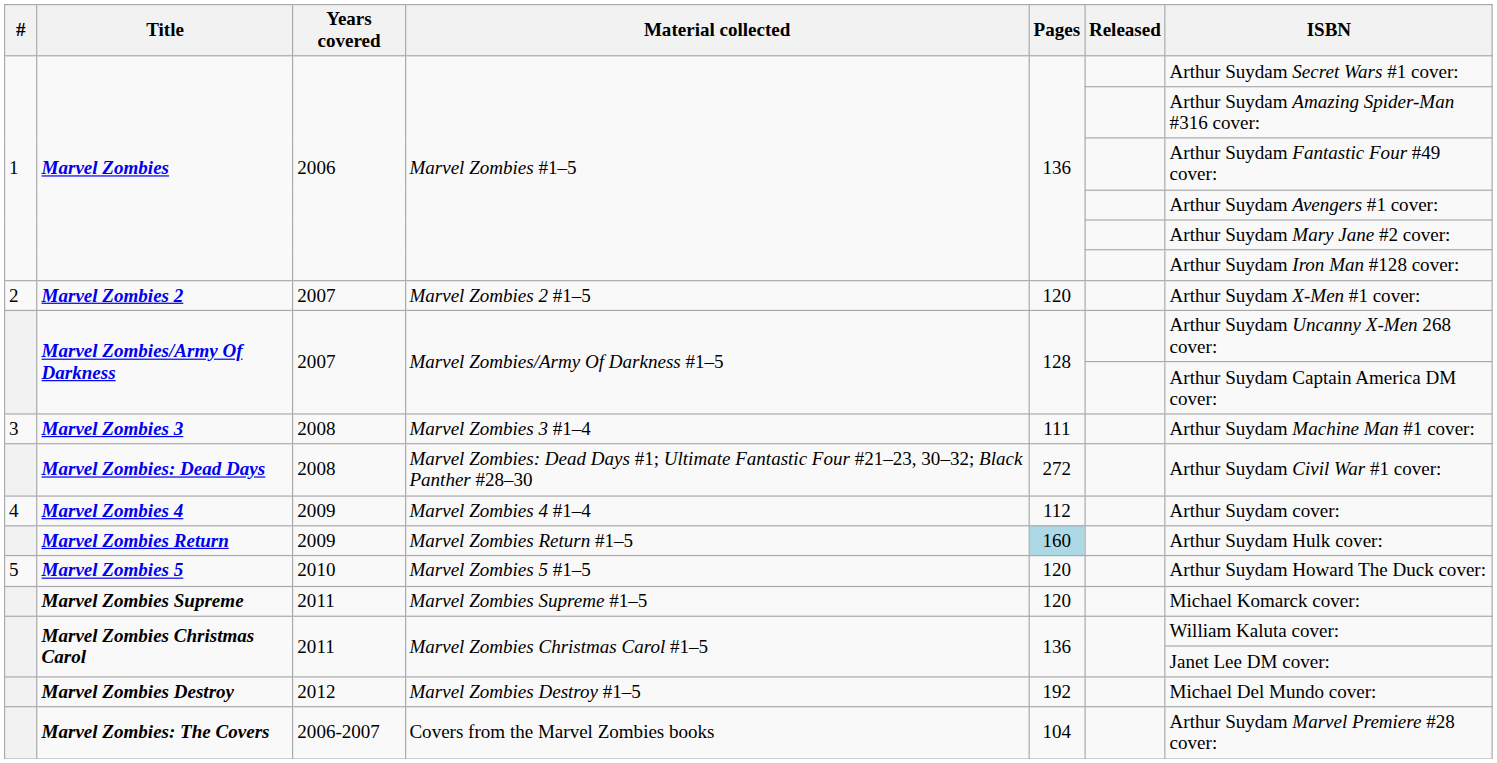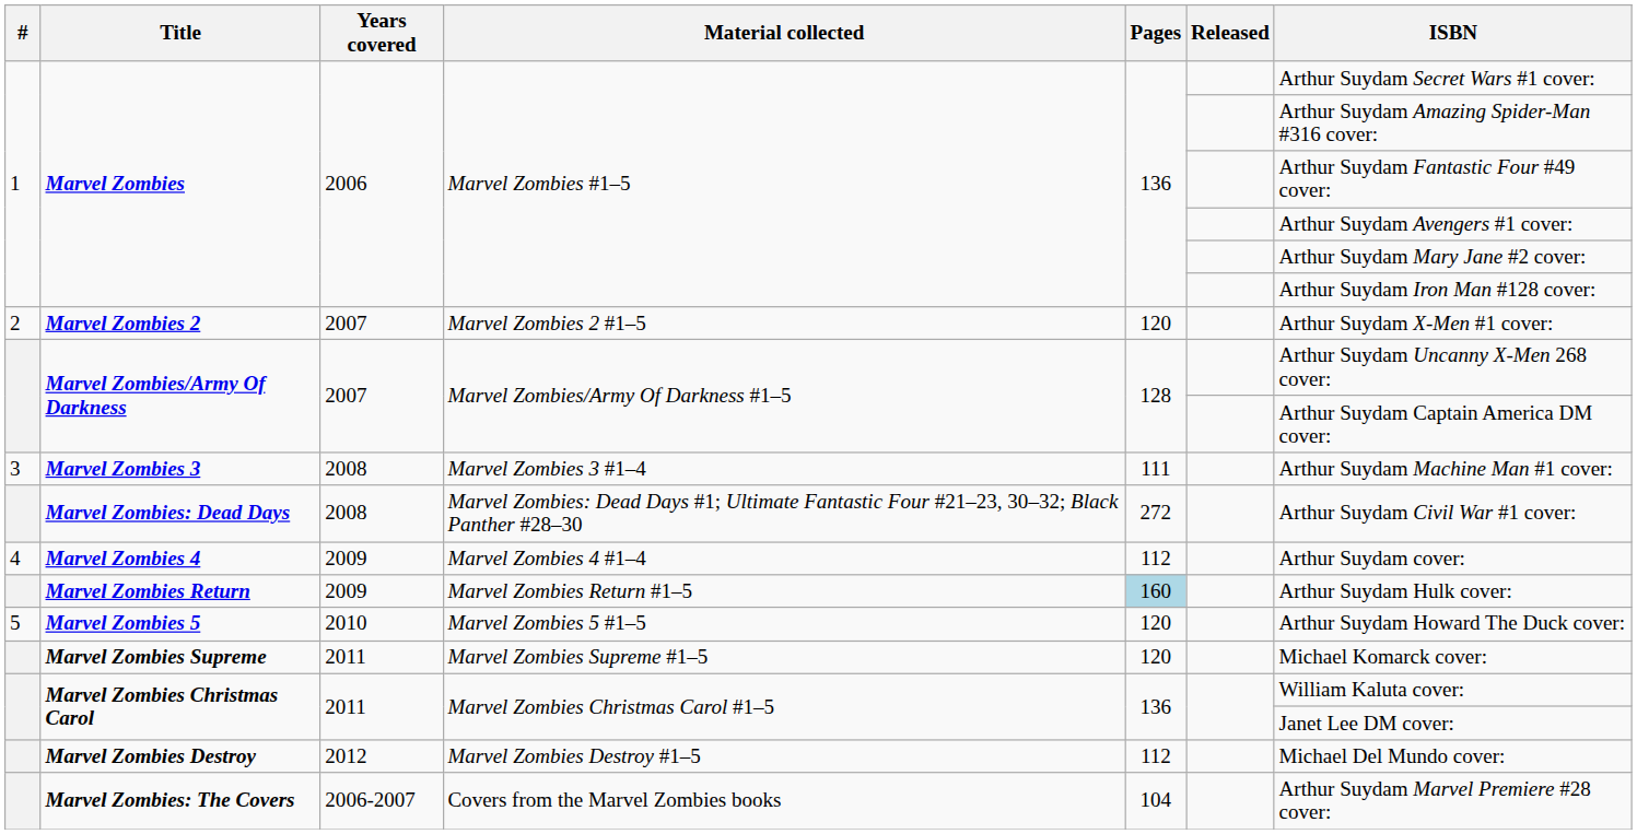 <table class="wikitable sortable" width=99%>
 <tr>
 <th class="unsortable" width=20px>#</th>
 <th>Title</th>
 <th>Years covered</th>
 <th class="unsortable">Material collected</th>
 <th>Pages</th>
 <th>Released</th>
 <th class="unsortable">ISBN</th>
 </tr>
 <tr>
 <td rowspan=6>1</td>
 <td rowspan=6><strong><em><a href='#'>Marvel Zombies</a></em></strong></td>
 <td rowspan=6>2006</td>
 <td rowspan=6><em>Marvel Zombies</em> #1–5</td>
 <td rowspan=6 style="text-align: center;">136</td>
 <td></td>
 <td>Arthur Suydam <em>Secret Wars</em> #1 cover: </td>
 </tr>
 <tr>
 <td></td>
 <td>Arthur Suydam <em>Amazing Spider-Man</em> #316 cover: </td>
 </tr>
 <tr>
 <td></td>
 <td>Arthur Suydam <em>Fantastic Four</em> #49 cover: </td>
 </tr>
 <tr>
 <td></td>
 <td>Arthur Suydam <em>Avengers</em> #1 cover: </td>
 </tr>
 <tr>
 <td></td>
 <td>Arthur Suydam <em>Mary Jane</em> #2 cover: </td>
 </tr>
 <tr>
 <td></td>
 <td>Arthur Suydam <em>Iron Man</em> #128 cover: </td>
 </tr>
 <tr>
 <td>2</td>
 <td><strong><em><a href='#'>Marvel Zombies 2</a></em></strong></td>
 <td>2007</td>
 <td><em>Marvel Zombies 2</em> #1–5</td>
 <td style="text-align: center;">120</td>
 <td></td>
 <td>Arthur Suydam <em>X-Men</em> #1 cover: </td>
 </tr>
 <tr>
 <th style="background-color: light grey;" rowspan=2></th>
 <td rowspan="2"><strong><em><a href='#'>Marvel Zombies/Army Of Darkness</a></em></strong></td>
 <td rowspan="2">2007</td>
 <td rowspan="2"><em>Marvel Zombies/Army Of Darkness</em> #1–5</td>
 <td rowspan="2" style="text-align: center;">128</td>
 <td></td>
 <td>Arthur Suydam <em>Uncanny X-Men</em> 268 cover: </td>
 </tr>
 <tr>
 <td></td>
 <td>Arthur Suydam Captain America DM cover: </td>
 </tr>
 <tr>
 <td>3</td>
 <td><strong><em><a href='#'>Marvel Zombies 3</a></em></strong></td>
 <td>2008</td>
 <td><em>Marvel Zombies 3</em> #1–4</td>
 <td style="text-align: center;">111</td>
 <td></td>
 <td>Arthur Suydam <em>Machine Man</em> #1 cover: </td>
 </tr>
 <tr>
 <th style="background-color: light grey;"></th>
 <td><strong><em><a href='#'>Marvel Zombies: Dead Days</a></em></strong></td>
 <td>2008</td>
 <td><em>Marvel Zombies: Dead Days</em> #1; <em>Ultimate Fantastic Four</em> #21–23, 30–32; <em>Black Panther</em> #28–30</td>
 <td style="text-align: center;">272</td>
 <td></td>
 <td>Arthur Suydam <em>Civil War</em> #1 cover: </td>
 </tr>
 <tr>
 <td>4</td>
 <td><strong><em><a href='#'>Marvel Zombies 4</a></em></strong></td>
 <td>2009</td>
 <td><em>Marvel Zombies 4</em> #1–4</td>
 <td style="text-align: center;">112</td>
 <td></td>
 <td>Arthur Suydam cover: </td>
 </tr>
 <tr>
 <th style="background-color: light grey;"></th>
 <td><strong><em><a href='#'>Marvel Zombies Return</a></em></strong></td>
 <td>2009</td>
 <td><em>Marvel Zombies Return</em> #1–5</td>
 <td style="background: lightblue; text-align: center;">160</td>
 <td></td>
 <td>Arthur Suydam Hulk cover: </td>
 </tr>
 <tr>
 <td>5</td>
 <td><strong><em><a href='#'>Marvel Zombies 5</a></em></strong></td>
 <td>2010</td>
 <td><em>Marvel Zombies 5</em> #1–5</td>
 <td style="text-align: center;">120</td>
 <td></td>
 <td>Arthur Suydam Howard The Duck cover: </td>
 </tr>
 <tr>
 <th style="background-color: light grey;"></th>
 <td><strong><em>Marvel Zombies Supreme</em></strong></td>
 <td>2011</td>
 <td><em>Marvel Zombies Supreme</em> #1–5</td>
 <td style="text-align: center;">120</td>
 <td></td>
 <td>Michael Komarck cover: </td>
 </tr>
 <tr>
 <th style="background-color: light grey;" rowspan=2></th>
 <td rowspan="2"><strong><em>Marvel Zombies Christmas Carol</em></strong></td>
 <td rowspan="2">2011</td>
 <td rowspan="2"><em>Marvel Zombies Christmas Carol</em> #1–5</td>
 <td rowspan="2" style="text-align: center;">136</td>
 <td rowspan="2"></td>
 <td>William Kaluta cover: </td>
 </tr>
 <tr>
 <td>Janet Lee DM cover: </td>
 </tr>
 <tr>
 <th style="background-color: light grey;"></th>
 <td><strong><em>Marvel Zombies Destroy</em></strong></td>
 <td>2012</td>
 <td><em>Marvel Zombies Destroy</em> #1–5</td>
-<td style="text-align: center;">192</td>
+<td style="text-align: center;">112</td>
 <td></td>
 <td>Michael Del Mundo cover: </td>
 </tr>
 <tr>
 <th style="background-color: light grey;"></th>
 <td><strong><em>Marvel Zombies: The Covers</em></strong></td>
 <td>2006-2007</td>
 <td>Covers from the Marvel Zombies books</td>
 <td style="text-align: center;">104</td>
 <td></td>
 <td>Arthur Suydam <em>Marvel Premiere</em> #28 cover: </td>
 </tr>
 </table>
